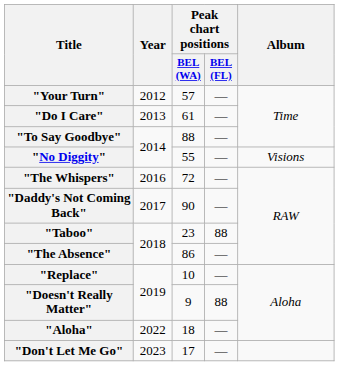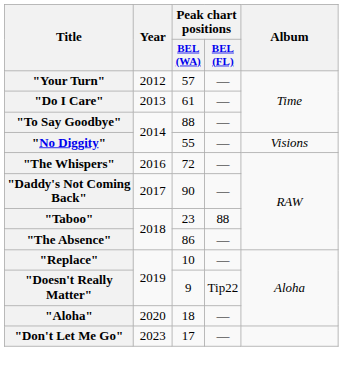 <table class="wikitable plainrowheaders" style="text-align:center;">
 <tr>
 <th scope="col" rowspan="2" style="width:9.5em;">Title</th>
 <th scope="col" rowspan="2" style="width:2.5em;">Year</th>
 <th scope="col" colspan="2">Peak chart positions</th>
 <th scope="col" rowspan="2" style="width:7em;">Album</th>
 </tr>
 <tr>
 <th scope="col" style="width:2.5em;font-size:85%;"><a href='#'>BEL<br>(WA)</a><br></th>
 <th scope="col" style="width:2.5em;font-size:85%;"><a href='#'>BEL<br>(FL)</a><br></th>
 </tr>
 <tr>
 <th scope="row">"Your Turn"</th>
 <td>2012</td>
 <td>57</td>
 <td>—</td>
 <td rowspan=3><em>Time</em></td>
 </tr>
 <tr>
 <th scope="row">"Do I Care"</th>
 <td>2013</td>
 <td>61</td>
 <td>—</td>
 </tr>
 <tr>
 <th scope="row">"To Say Goodbye"</th>
 <td rowspan=2>2014</td>
 <td>88</td>
 <td>—</td>
 </tr>
 <tr>
 <th scope="row">"<a href='#'>No Diggity</a>"</th>
 <td>55</td>
 <td>—</td>
 <td><em>Visions</em></td>
 </tr>
 <tr>
 <th scope="row">"The Whispers"</th>
 <td>2016</td>
 <td>72</td>
 <td>—</td>
 <td rowspan=4><em>RAW</em></td>
 </tr>
 <tr>
 <th scope="row">"Daddy's Not Coming Back"</th>
 <td>2017</td>
 <td>90</td>
 <td>—</td>
 </tr>
 <tr>
 <th scope="row">"Taboo"</th>
 <td rowspan=2>2018</td>
 <td>23</td>
 <td>88</td>
 </tr>
 <tr>
 <th scope="row">"The Absence"</th>
 <td>86</td>
 <td>—</td>
 </tr>
 <tr>
 <th scope="row">"Replace"</th>
 <td rowspan=2>2019</td>
 <td>10</td>
 <td>—</td>
 <td rowspan=3><em>Aloha</em></td>
 </tr>
 <tr>
 <th scope="row">"Doesn't Really Matter"</th>
 <td>9</td>
-<td>88</td>
+<td>Tip22</td>
 </tr>
 <tr>
 <th scope="row">"Aloha"<br></th>
-<td>2022</td>
+<td>2020</td>
 <td>18</td>
 <td>—</td>
 </tr>
 <tr>
 <th scope="row">"Don't Let Me Go"</th>
 <td>2023</td>
 <td>17</td>
 <td>—</td>
 <td></td>
 </tr>
 </table>
